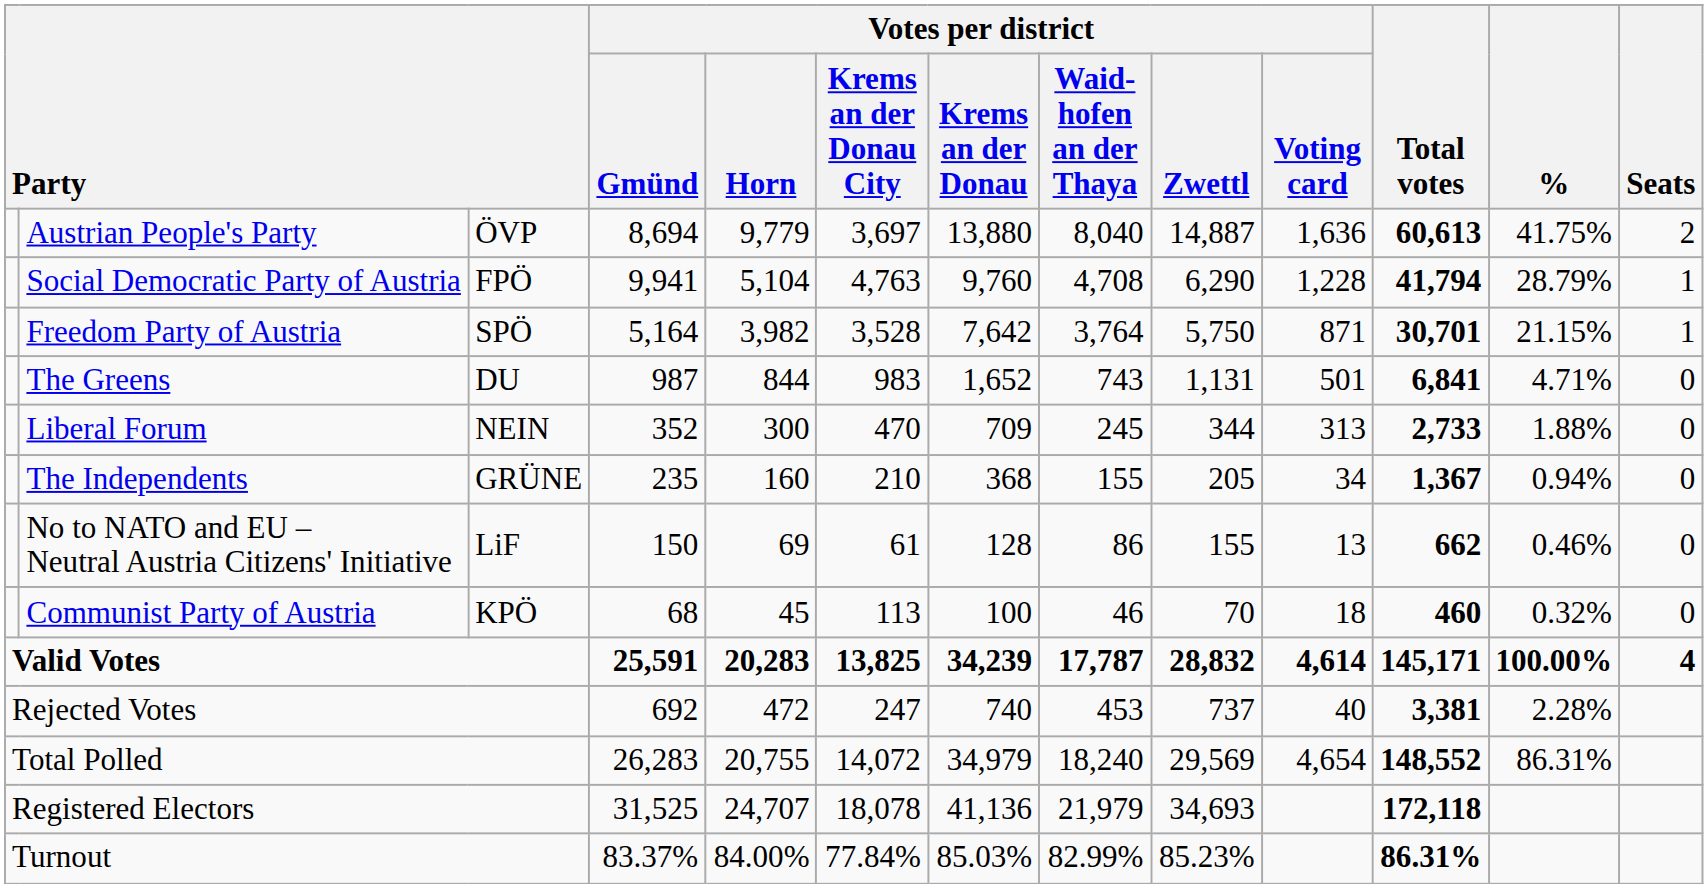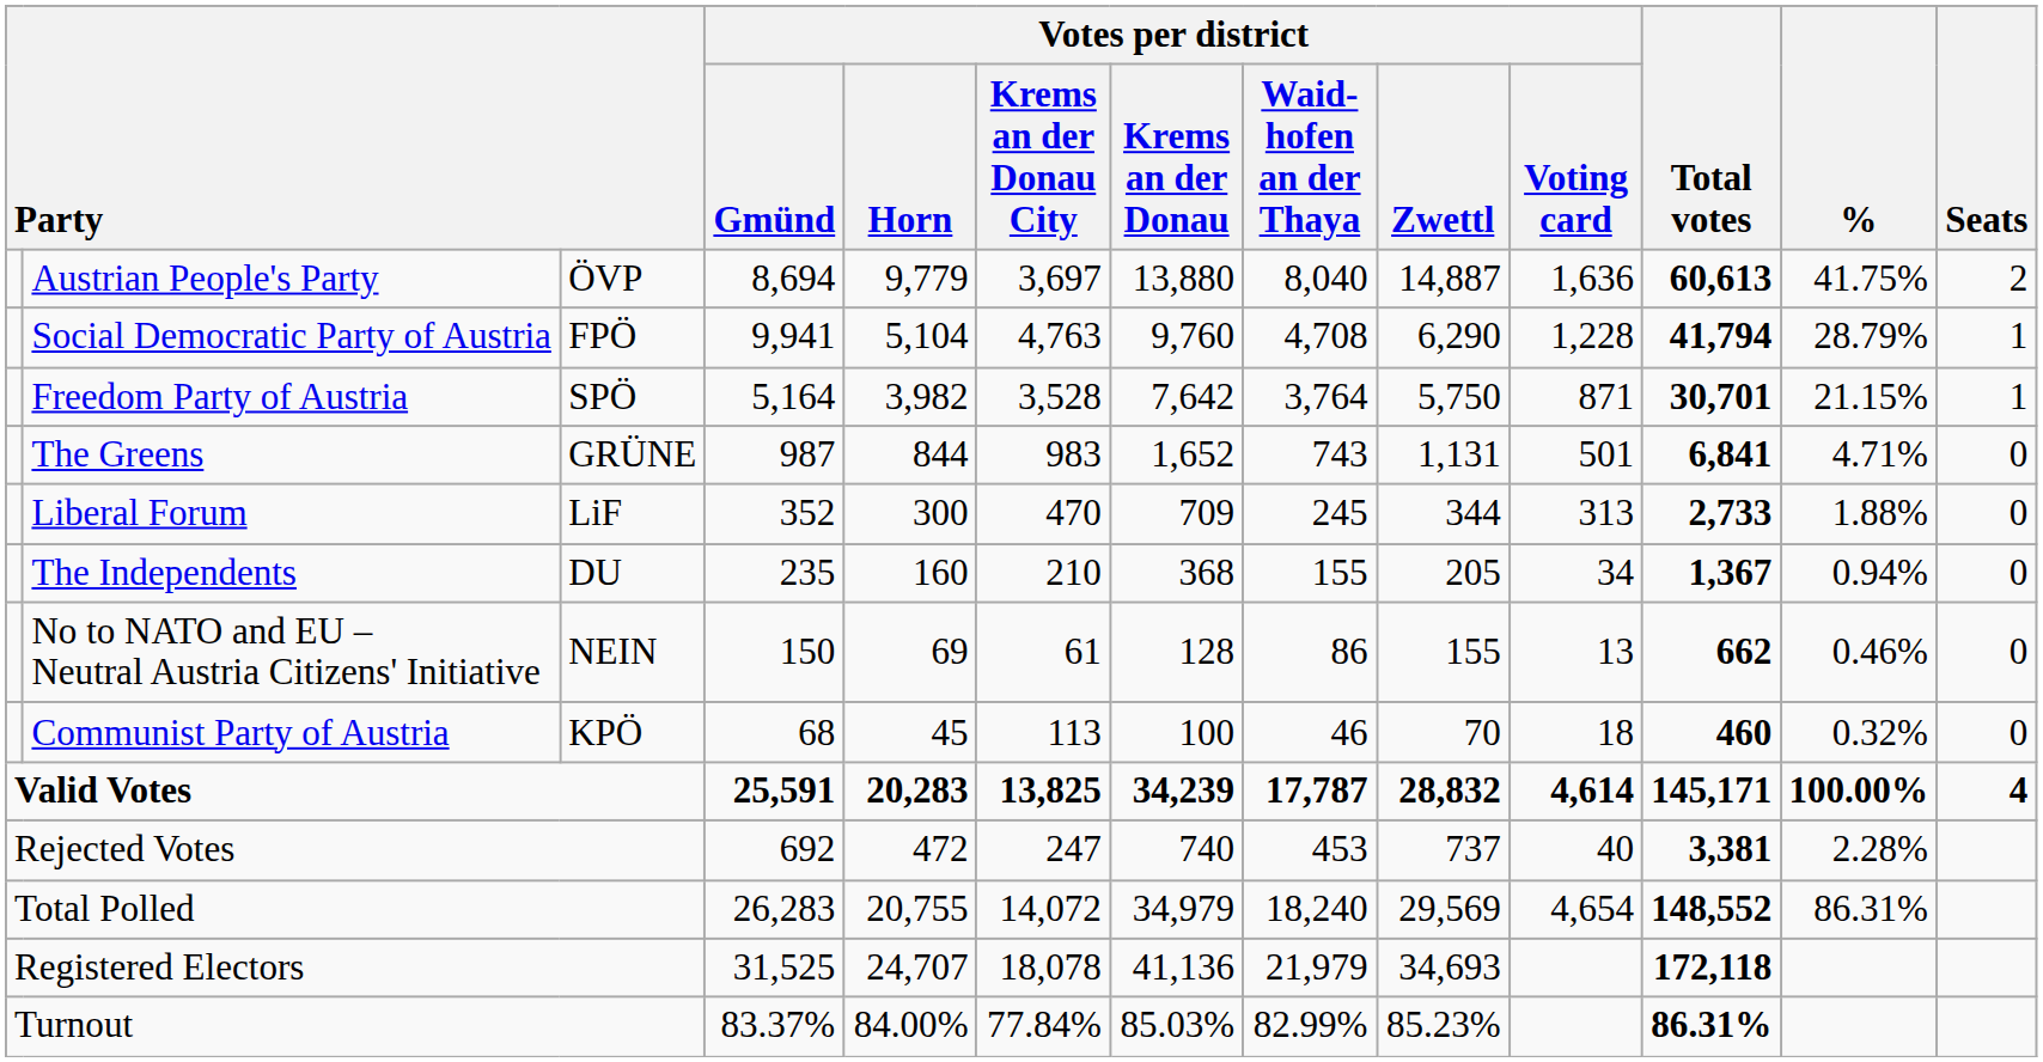 <table class="wikitable" border="1" style="text-align:right;">
 <tr>
 <th style="text-align:left;" valign=bottom rowspan=2 colspan=3>Party</th>
 <th colspan=7>Votes per district</th>
 <th align=center valign=bottom rowspan=2 width="50">Total<br>votes</th>
 <th align=center valign=bottom rowspan=2 width="50">%</th>
 <th align=center valign=bottom rowspan=2>Seats</th>
 </tr>
 <tr>
 <th align=center valign=bottom width="50"><a href='#'>Gmünd</a></th>
 <th align=center valign=bottom width="50"><a href='#'>Horn</a></th>
 <th align=center valign=bottom width="50"><a href='#'>Krems<br>an der<br>Donau<br>City</a></th>
 <th align=center valign=bottom width="50"><a href='#'>Krems<br>an der<br>Donau</a></th>
 <th align=center valign=bottom width="50"><a href='#'>Waid-<br>hofen<br>an der<br>Thaya</a></th>
 <th align=center valign=bottom width="50"><a href='#'>Zwettl</a></th>
 <th align=center valign=bottom width="50"><a href='#'>Voting<br>card</a></th>
 </tr>
 <tr>
 <td></td>
 <td align=left><a href='#'>Austrian People's Party</a></td>
 <td align=left>ÖVP</td>
 <td>8,694</td>
 <td>9,779</td>
 <td>3,697</td>
 <td>13,880</td>
 <td>8,040</td>
 <td>14,887</td>
 <td>1,636</td>
 <td><strong>60,613</strong></td>
 <td>41.75%</td>
 <td>2</td>
 </tr>
 <tr>
 <td></td>
 <td align=left style="white-space: nowrap;"><a href='#'>Social Democratic Party of Austria</a></td>
 <td align=left>FPÖ</td>
 <td>9,941</td>
 <td>5,104</td>
 <td>4,763</td>
 <td>9,760</td>
 <td>4,708</td>
 <td>6,290</td>
 <td>1,228</td>
 <td><strong>41,794</strong></td>
 <td>28.79%</td>
 <td>1</td>
 </tr>
 <tr>
 <td></td>
 <td align=left><a href='#'>Freedom Party of Austria</a></td>
 <td align=left>SPÖ</td>
 <td>5,164</td>
 <td>3,982</td>
 <td>3,528</td>
 <td>7,642</td>
 <td>3,764</td>
 <td>5,750</td>
 <td>871</td>
 <td><strong>30,701</strong></td>
 <td>21.15%</td>
 <td>1</td>
 </tr>
 <tr>
 <td></td>
 <td align=left><a href='#'>The Greens</a></td>
-<td align=left>DU</td>
+<td align=left>GRÜNE</td>
 <td>987</td>
 <td>844</td>
 <td>983</td>
 <td>1,652</td>
 <td>743</td>
 <td>1,131</td>
 <td>501</td>
 <td><strong>6,841</strong></td>
 <td>4.71%</td>
 <td>0</td>
 </tr>
 <tr>
 <td></td>
 <td align=left><a href='#'>Liberal Forum</a></td>
-<td align=left>NEIN</td>
+<td align=left>LiF</td>
 <td>352</td>
 <td>300</td>
 <td>470</td>
 <td>709</td>
 <td>245</td>
 <td>344</td>
 <td>313</td>
 <td><strong>2,733</strong></td>
 <td>1.88%</td>
 <td>0</td>
 </tr>
 <tr>
 <td></td>
 <td align=left><a href='#'>The Independents</a></td>
-<td align=left>GRÜNE</td>
+<td align=left>DU</td>
 <td>235</td>
 <td>160</td>
 <td>210</td>
 <td>368</td>
 <td>155</td>
 <td>205</td>
 <td>34</td>
 <td><strong>1,367</strong></td>
 <td>0.94%</td>
 <td>0</td>
 </tr>
 <tr>
 <td></td>
 <td align=left>No to NATO and EU –<br>Neutral Austria Citizens' Initiative</td>
-<td align=left>LiF</td>
+<td align=left>NEIN</td>
 <td>150</td>
 <td>69</td>
 <td>61</td>
 <td>128</td>
 <td>86</td>
 <td>155</td>
 <td>13</td>
 <td><strong>662</strong></td>
 <td>0.46%</td>
 <td>0</td>
 </tr>
 <tr>
 <td></td>
 <td align=left><a href='#'>Communist Party of Austria</a></td>
 <td align=left>KPÖ</td>
 <td>68</td>
 <td>45</td>
 <td>113</td>
 <td>100</td>
 <td>46</td>
 <td>70</td>
 <td>18</td>
 <td><strong>460</strong></td>
 <td>0.32%</td>
 <td>0</td>
 </tr>
 <tr style="font-weight:bold">
 <td align=left colspan=3>Valid Votes</td>
 <td>25,591</td>
 <td>20,283</td>
 <td>13,825</td>
 <td>34,239</td>
 <td>17,787</td>
 <td>28,832</td>
 <td>4,614</td>
 <td>145,171</td>
 <td>100.00%</td>
 <td>4</td>
 </tr>
 <tr>
 <td align=left colspan=3>Rejected Votes</td>
 <td>692</td>
 <td>472</td>
 <td>247</td>
 <td>740</td>
 <td>453</td>
 <td>737</td>
 <td>40</td>
 <td><strong>3,381</strong></td>
 <td>2.28%</td>
 <td></td>
 </tr>
 <tr>
 <td align=left colspan=3>Total Polled</td>
 <td>26,283</td>
 <td>20,755</td>
 <td>14,072</td>
 <td>34,979</td>
 <td>18,240</td>
 <td>29,569</td>
 <td>4,654</td>
 <td><strong>148,552</strong></td>
 <td>86.31%</td>
 <td></td>
 </tr>
 <tr>
 <td align=left colspan=3>Registered Electors</td>
 <td>31,525</td>
 <td>24,707</td>
 <td>18,078</td>
 <td>41,136</td>
 <td>21,979</td>
 <td>34,693</td>
 <td></td>
 <td><strong>172,118</strong></td>
 <td></td>
 <td></td>
 </tr>
 <tr>
 <td align=left colspan=3>Turnout</td>
 <td>83.37%</td>
 <td>84.00%</td>
 <td>77.84%</td>
 <td>85.03%</td>
 <td>82.99%</td>
 <td>85.23%</td>
 <td></td>
 <td><strong>86.31%</strong></td>
 <td></td>
 <td></td>
 </tr>
 </table>
